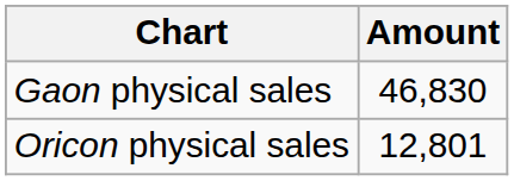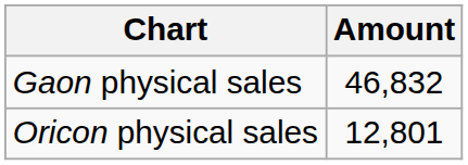 <table class="wikitable">
 <tr>
 <th>Chart</th>
 <th>Amount</th>
 </tr>
 <tr>
 <td><em>Gaon</em> physical sales</td>
-<td align="center">46,830</td>
+<td align="center">46,832</td>
 </tr>
 <tr>
 <td><em>Oricon</em> physical sales</td>
 <td align="center">12,801</td>
 </tr>
 </table>
